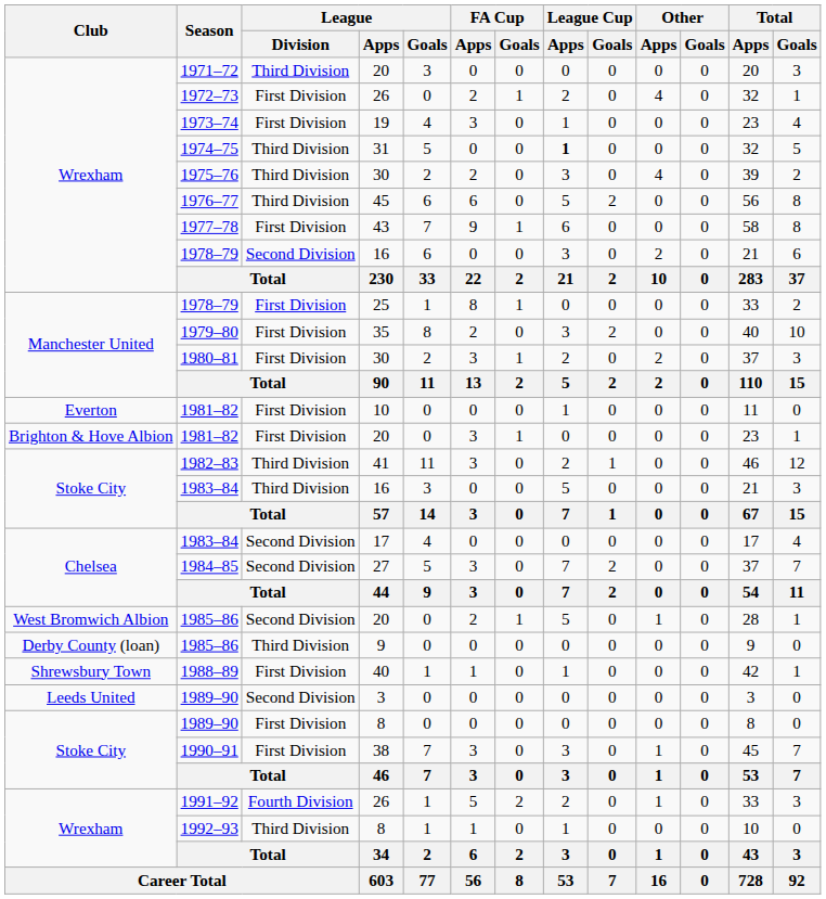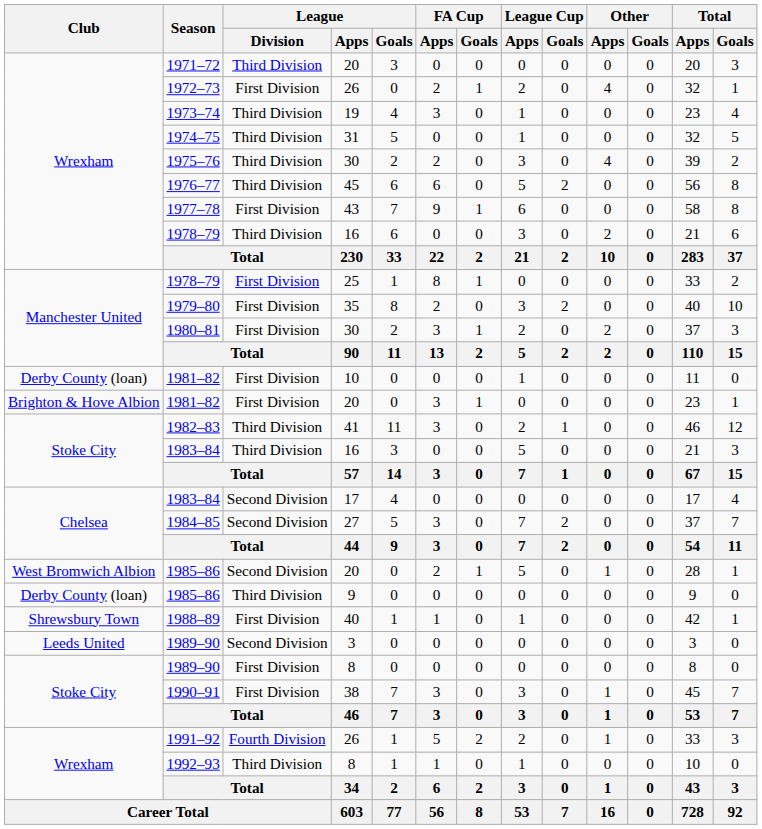 <table class="wikitable" style="text-align:center">
 <tr>
 <th rowspan="2">Club</th>
 <th rowspan="2">Season</th>
 <th colspan="3">League</th>
 <th colspan="2">FA Cup</th>
 <th colspan="2">League Cup</th>
 <th colspan="2">Other</th>
 <th colspan="2">Total</th>
 </tr>
 <tr>
 <th>Division</th>
 <th>Apps</th>
 <th>Goals</th>
 <th>Apps</th>
 <th>Goals</th>
 <th>Apps</th>
 <th>Goals</th>
 <th>Apps</th>
 <th>Goals</th>
 <th>Apps</th>
 <th>Goals</th>
 </tr>
 <tr>
 <td rowspan="9"><a href='#'>Wrexham</a></td>
 <td><a href='#'>1971–72</a></td>
 <td><a href='#'>Third Division</a></td>
 <td>20</td>
 <td>3</td>
 <td>0</td>
 <td>0</td>
 <td>0</td>
 <td>0</td>
 <td>0</td>
 <td>0</td>
 <td>20</td>
 <td>3</td>
 </tr>
 <tr>
 <td><a href='#'>1972–73</a></td>
 <td>First Division</td>
 <td>26</td>
 <td>0</td>
 <td>2</td>
 <td>1</td>
 <td>2</td>
 <td>0</td>
 <td>4</td>
 <td>0</td>
 <td>32</td>
 <td>1</td>
 </tr>
 <tr>
 <td><a href='#'>1973–74</a></td>
-<td>First Division</td>
+<td>Third Division</td>
 <td>19</td>
 <td>4</td>
 <td>3</td>
 <td>0</td>
 <td>1</td>
 <td>0</td>
 <td>0</td>
 <td>0</td>
 <td>23</td>
 <td>4</td>
 </tr>
 <tr>
 <td><a href='#'>1974–75</a></td>
 <td>Third Division</td>
 <td>31</td>
 <td>5</td>
 <td>0</td>
 <td>0</td>
-<td><strong>1</strong></td>
+<td>1</td>
 <td>0</td>
 <td>0</td>
 <td>0</td>
 <td>32</td>
 <td>5</td>
 </tr>
 <tr>
 <td><a href='#'>1975–76</a></td>
 <td>Third Division</td>
 <td>30</td>
 <td>2</td>
 <td>2</td>
 <td>0</td>
 <td>3</td>
 <td>0</td>
 <td>4</td>
 <td>0</td>
 <td>39</td>
 <td>2</td>
 </tr>
 <tr>
 <td><a href='#'>1976–77</a></td>
 <td>Third Division</td>
 <td>45</td>
 <td>6</td>
 <td>6</td>
 <td>0</td>
 <td>5</td>
 <td>2</td>
 <td>0</td>
 <td>0</td>
 <td>56</td>
 <td>8</td>
 </tr>
 <tr>
 <td><a href='#'>1977–78</a></td>
 <td>First Division</td>
 <td>43</td>
 <td>7</td>
 <td>9</td>
 <td>1</td>
 <td>6</td>
 <td>0</td>
 <td>0</td>
 <td>0</td>
 <td>58</td>
 <td>8</td>
 </tr>
 <tr>
 <td><a href='#'>1978–79</a></td>
-<td><a href='#'>Second Division</a></td>
+<td>Third Division</td>
 <td>16</td>
 <td>6</td>
 <td>0</td>
 <td>0</td>
 <td>3</td>
 <td>0</td>
 <td>2</td>
 <td>0</td>
 <td>21</td>
 <td>6</td>
 </tr>
 <tr>
 <th colspan="2">Total</th>
 <th>230</th>
 <th>33</th>
 <th>22</th>
 <th>2</th>
 <th>21</th>
 <th>2</th>
 <th>10</th>
 <th>0</th>
 <th>283</th>
 <th>37</th>
 </tr>
 <tr>
 <td rowspan="4"><a href='#'>Manchester United</a></td>
 <td><a href='#'>1978–79</a></td>
 <td><a href='#'>First Division</a></td>
 <td>25</td>
 <td>1</td>
 <td>8</td>
 <td>1</td>
 <td>0</td>
 <td>0</td>
 <td>0</td>
 <td>0</td>
 <td>33</td>
 <td>2</td>
 </tr>
 <tr>
 <td><a href='#'>1979–80</a></td>
 <td>First Division</td>
 <td>35</td>
 <td>8</td>
 <td>2</td>
 <td>0</td>
 <td>3</td>
 <td>2</td>
 <td>0</td>
 <td>0</td>
 <td>40</td>
 <td>10</td>
 </tr>
 <tr>
 <td><a href='#'>1980–81</a></td>
 <td>First Division</td>
 <td>30</td>
 <td>2</td>
 <td>3</td>
 <td>1</td>
 <td>2</td>
 <td>0</td>
 <td>2</td>
 <td>0</td>
 <td>37</td>
 <td>3</td>
 </tr>
 <tr>
 <th colspan="2">Total</th>
 <th>90</th>
 <th>11</th>
 <th>13</th>
 <th>2</th>
 <th>5</th>
 <th>2</th>
 <th>2</th>
 <th>0</th>
 <th>110</th>
 <th>15</th>
 </tr>
 <tr>
-<td><a href='#'>Everton</a></td>
+<td><a href='#'>Derby County</a> (loan)</td>
 <td><a href='#'>1981–82</a></td>
 <td>First Division</td>
 <td>10</td>
 <td>0</td>
 <td>0</td>
 <td>0</td>
 <td>1</td>
 <td>0</td>
 <td>0</td>
 <td>0</td>
 <td>11</td>
 <td>0</td>
 </tr>
 <tr>
 <td><a href='#'>Brighton & Hove Albion</a></td>
 <td><a href='#'>1981–82</a></td>
 <td>First Division</td>
 <td>20</td>
 <td>0</td>
 <td>3</td>
 <td>1</td>
 <td>0</td>
 <td>0</td>
 <td>0</td>
 <td>0</td>
 <td>23</td>
 <td>1</td>
 </tr>
 <tr>
 <td rowspan="3"><a href='#'>Stoke City</a></td>
 <td><a href='#'>1982–83</a></td>
 <td>Third Division</td>
 <td>41</td>
 <td>11</td>
 <td>3</td>
 <td>0</td>
 <td>2</td>
 <td>1</td>
 <td>0</td>
 <td>0</td>
 <td>46</td>
 <td>12</td>
 </tr>
 <tr>
 <td><a href='#'>1983–84</a></td>
 <td>Third Division</td>
 <td>16</td>
 <td>3</td>
 <td>0</td>
 <td>0</td>
 <td>5</td>
 <td>0</td>
 <td>0</td>
 <td>0</td>
 <td>21</td>
 <td>3</td>
 </tr>
 <tr>
 <th colspan="2">Total</th>
 <th>57</th>
 <th>14</th>
 <th>3</th>
 <th>0</th>
 <th>7</th>
 <th>1</th>
 <th>0</th>
 <th>0</th>
 <th>67</th>
 <th>15</th>
 </tr>
 <tr>
 <td rowspan="3"><a href='#'>Chelsea</a></td>
 <td><a href='#'>1983–84</a></td>
 <td>Second Division</td>
 <td>17</td>
 <td>4</td>
 <td>0</td>
 <td>0</td>
 <td>0</td>
 <td>0</td>
 <td>0</td>
 <td>0</td>
 <td>17</td>
 <td>4</td>
 </tr>
 <tr>
 <td><a href='#'>1984–85</a></td>
 <td>Second Division</td>
 <td>27</td>
 <td>5</td>
 <td>3</td>
 <td>0</td>
 <td>7</td>
 <td>2</td>
 <td>0</td>
 <td>0</td>
 <td>37</td>
 <td>7</td>
 </tr>
 <tr>
 <th colspan="2">Total</th>
 <th>44</th>
 <th>9</th>
 <th>3</th>
 <th>0</th>
 <th>7</th>
 <th>2</th>
 <th>0</th>
 <th>0</th>
 <th>54</th>
 <th>11</th>
 </tr>
 <tr>
 <td><a href='#'>West Bromwich Albion</a></td>
 <td><a href='#'>1985–86</a></td>
 <td>Second Division</td>
 <td>20</td>
 <td>0</td>
 <td>2</td>
 <td>1</td>
 <td>5</td>
 <td>0</td>
 <td>1</td>
 <td>0</td>
 <td>28</td>
 <td>1</td>
 </tr>
 <tr>
 <td><a href='#'>Derby County</a> (loan)</td>
 <td><a href='#'>1985–86</a></td>
 <td>Third Division</td>
 <td>9</td>
 <td>0</td>
 <td>0</td>
 <td>0</td>
 <td>0</td>
 <td>0</td>
 <td>0</td>
 <td>0</td>
 <td>9</td>
 <td>0</td>
 </tr>
 <tr>
 <td><a href='#'>Shrewsbury Town</a></td>
 <td><a href='#'>1988–89</a></td>
 <td>First Division</td>
 <td>40</td>
 <td>1</td>
 <td>1</td>
 <td>0</td>
 <td>1</td>
 <td>0</td>
 <td>0</td>
 <td>0</td>
 <td>42</td>
 <td>1</td>
 </tr>
 <tr>
 <td><a href='#'>Leeds United</a></td>
 <td><a href='#'>1989–90</a></td>
 <td>Second Division</td>
 <td>3</td>
 <td>0</td>
 <td>0</td>
 <td>0</td>
 <td>0</td>
 <td>0</td>
 <td>0</td>
 <td>0</td>
 <td>3</td>
 <td>0</td>
 </tr>
 <tr>
 <td rowspan="3"><a href='#'>Stoke City</a></td>
 <td><a href='#'>1989–90</a></td>
 <td>First Division</td>
 <td>8</td>
 <td>0</td>
 <td>0</td>
 <td>0</td>
 <td>0</td>
 <td>0</td>
 <td>0</td>
 <td>0</td>
 <td>8</td>
 <td>0</td>
 </tr>
 <tr>
 <td><a href='#'>1990–91</a></td>
 <td>First Division</td>
 <td>38</td>
 <td>7</td>
 <td>3</td>
 <td>0</td>
 <td>3</td>
 <td>0</td>
 <td>1</td>
 <td>0</td>
 <td>45</td>
 <td>7</td>
 </tr>
 <tr>
 <th colspan="2">Total</th>
 <th>46</th>
 <th>7</th>
 <th>3</th>
 <th>0</th>
 <th>3</th>
 <th>0</th>
 <th>1</th>
 <th>0</th>
 <th>53</th>
 <th>7</th>
 </tr>
 <tr>
 <td rowspan="3"><a href='#'>Wrexham</a></td>
 <td><a href='#'>1991–92</a></td>
 <td><a href='#'>Fourth Division</a></td>
 <td>26</td>
 <td>1</td>
 <td>5</td>
 <td>2</td>
 <td>2</td>
 <td>0</td>
 <td>1</td>
 <td>0</td>
 <td>33</td>
 <td>3</td>
 </tr>
 <tr>
 <td><a href='#'>1992–93</a></td>
 <td>Third Division</td>
 <td>8</td>
 <td>1</td>
 <td>1</td>
 <td>0</td>
 <td>1</td>
 <td>0</td>
 <td>0</td>
 <td>0</td>
 <td>10</td>
 <td>0</td>
 </tr>
 <tr>
 <th colspan="2">Total</th>
 <th>34</th>
 <th>2</th>
 <th>6</th>
 <th>2</th>
 <th>3</th>
 <th>0</th>
 <th>1</th>
 <th>0</th>
 <th>43</th>
 <th>3</th>
 </tr>
 <tr>
 <th colspan="3">Career Total</th>
 <th>603</th>
 <th>77</th>
 <th>56</th>
 <th>8</th>
 <th>53</th>
 <th>7</th>
 <th>16</th>
 <th>0</th>
 <th>728</th>
 <th>92</th>
 </tr>
 </table>
